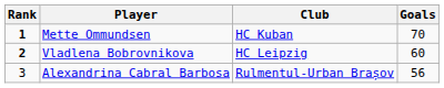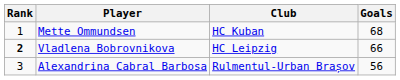 <table class="wikitable sortable" style="text-align:center">
 <tr>
 <th>Rank</th>
 <th>Player</th>
 <th>Club</th>
 <th>Goals</th>
 </tr>
 <tr>
-<td><strong>1</strong></td>
+<td>1</td>
 <td align="left"> <a href='#'>Mette Ommundsen</a></td>
 <td align="left"> <a href='#'>HC Kuban</a></td>
-<td>70</td>
+<td>68</td>
 </tr>
 <tr>
 <td><strong>2</strong></td>
 <td align="left"> <a href='#'>Vladlena Bobrovnikova</a></td>
 <td align="left"> <a href='#'>HC Leipzig</a></td>
-<td>60</td>
+<td>66</td>
 </tr>
 <tr>
 <td>3</td>
 <td align="left"> <a href='#'>Alexandrina Cabral Barbosa</a></td>
 <td align="left"> <a href='#'>Rulmentul-Urban Brașov</a></td>
 <td>56</td>
 </tr>
 </table>
